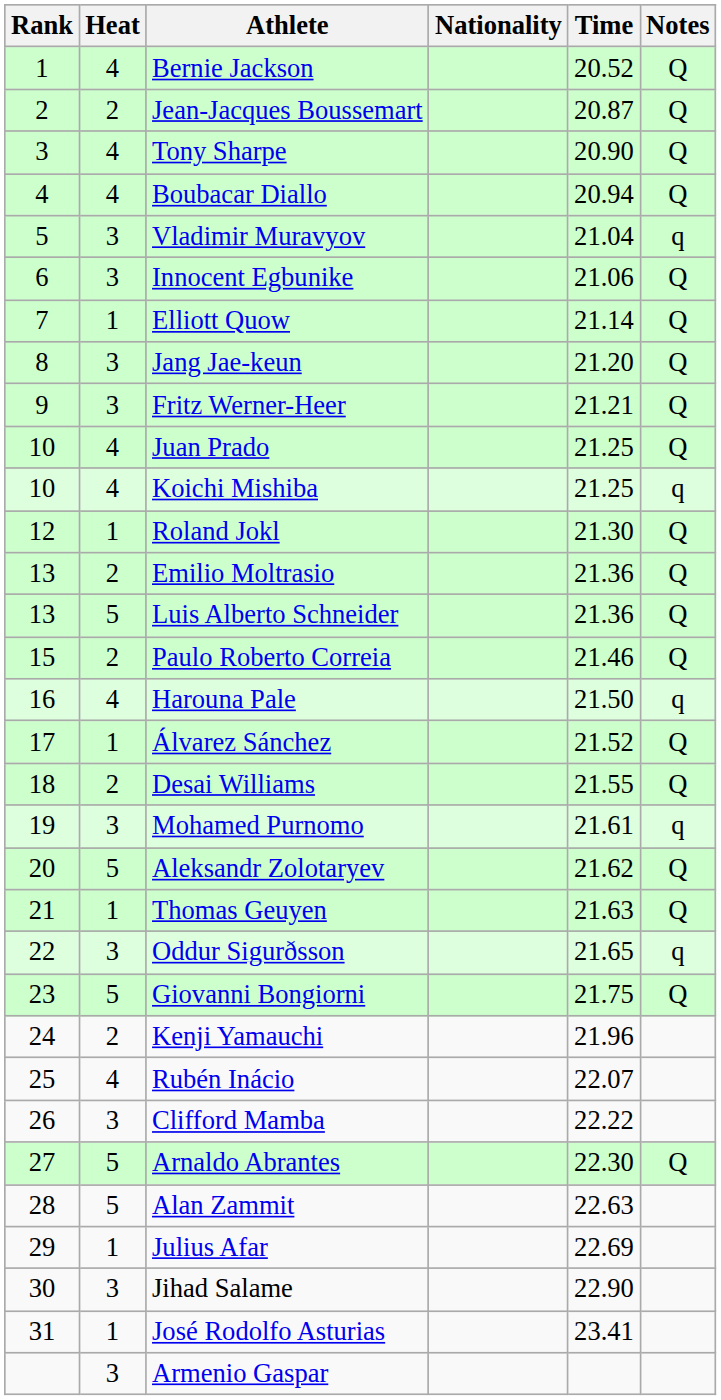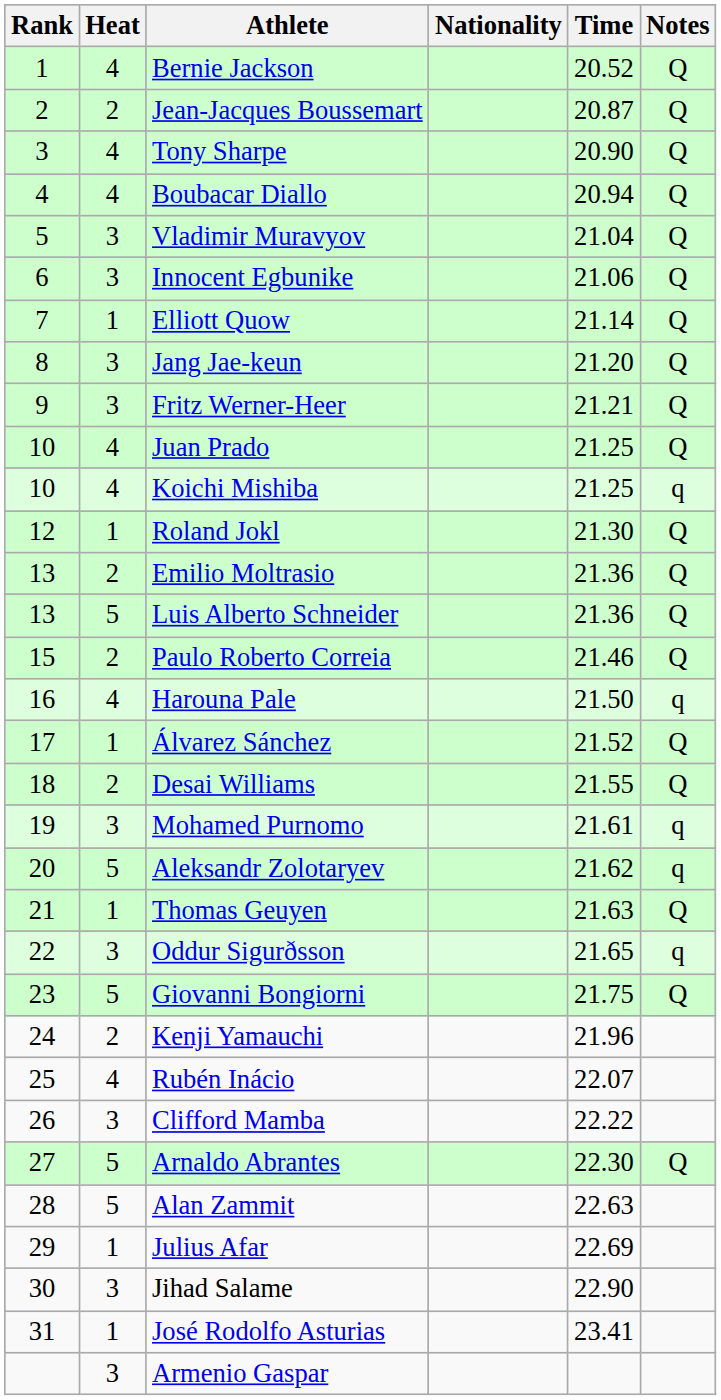 <table class="wikitable sortable" style="text-align:center">
 <tr>
 <th>Rank</th>
 <th>Heat</th>
 <th>Athlete</th>
 <th>Nationality</th>
 <th>Time</th>
 <th>Notes</th>
 </tr>
 <tr bgcolor=ccffcc>
 <td>1</td>
 <td>4</td>
 <td align=left><a href='#'>Bernie Jackson</a></td>
 <td align=left></td>
 <td>20.52</td>
 <td>Q</td>
 </tr>
 <tr bgcolor=ccffcc>
 <td>2</td>
 <td>2</td>
 <td align=left><a href='#'>Jean-Jacques Boussemart</a></td>
 <td align=left></td>
 <td>20.87</td>
 <td>Q</td>
 </tr>
 <tr bgcolor=ccffcc>
 <td>3</td>
 <td>4</td>
 <td align=left><a href='#'>Tony Sharpe</a></td>
 <td align=left></td>
 <td>20.90</td>
 <td>Q</td>
 </tr>
 <tr bgcolor=ccffcc>
 <td>4</td>
 <td>4</td>
 <td align=left><a href='#'>Boubacar Diallo</a></td>
 <td align=left></td>
 <td>20.94</td>
 <td>Q</td>
 </tr>
 <tr bgcolor=ccffcc>
 <td>5</td>
 <td>3</td>
 <td align=left><a href='#'>Vladimir Muravyov</a></td>
 <td align=left></td>
 <td>21.04</td>
-<td>q</td>
+<td>Q</td>
 </tr>
 <tr bgcolor=ccffcc>
 <td>6</td>
 <td>3</td>
 <td align=left><a href='#'>Innocent Egbunike</a></td>
 <td align=left></td>
 <td>21.06</td>
 <td>Q</td>
 </tr>
 <tr bgcolor=ccffcc>
 <td>7</td>
 <td>1</td>
 <td align=left><a href='#'>Elliott Quow</a></td>
 <td align=left></td>
 <td>21.14</td>
 <td>Q</td>
 </tr>
 <tr bgcolor=ccffcc>
 <td>8</td>
 <td>3</td>
 <td align=left><a href='#'>Jang Jae-keun</a></td>
 <td align=left></td>
 <td>21.20</td>
 <td>Q</td>
 </tr>
 <tr bgcolor=ccffcc>
 <td>9</td>
 <td>3</td>
 <td align=left><a href='#'>Fritz Werner-Heer</a></td>
 <td align=left></td>
 <td>21.21</td>
 <td>Q</td>
 </tr>
 <tr bgcolor=ccffcc>
 <td>10</td>
 <td>4</td>
 <td align=left><a href='#'>Juan Prado</a></td>
 <td align=left></td>
 <td>21.25</td>
 <td>Q</td>
 </tr>
 <tr bgcolor=ddffdd>
 <td>10</td>
 <td>4</td>
 <td align=left><a href='#'>Koichi Mishiba</a></td>
 <td align=left></td>
 <td>21.25</td>
 <td>q</td>
 </tr>
 <tr bgcolor=ccffcc>
 <td>12</td>
 <td>1</td>
 <td align=left><a href='#'>Roland Jokl</a></td>
 <td align=left></td>
 <td>21.30</td>
 <td>Q</td>
 </tr>
 <tr bgcolor=ccffcc>
 <td>13</td>
 <td>2</td>
 <td align=left><a href='#'>Emilio Moltrasio</a></td>
 <td align=left></td>
 <td>21.36</td>
 <td>Q</td>
 </tr>
 <tr bgcolor=ccffcc>
 <td>13</td>
 <td>5</td>
 <td align=left><a href='#'>Luis Alberto Schneider</a></td>
 <td align=left></td>
 <td>21.36</td>
 <td>Q</td>
 </tr>
 <tr bgcolor=ccffcc>
 <td>15</td>
 <td>2</td>
 <td align=left><a href='#'>Paulo Roberto Correia</a></td>
 <td align=left></td>
 <td>21.46</td>
 <td>Q</td>
 </tr>
 <tr bgcolor=ddffdd>
 <td>16</td>
 <td>4</td>
 <td align=left><a href='#'>Harouna Pale</a></td>
 <td align=left></td>
 <td>21.50</td>
 <td>q</td>
 </tr>
 <tr bgcolor=ccffcc>
 <td>17</td>
 <td>1</td>
 <td align=left><a href='#'>Álvarez Sánchez</a></td>
 <td align=left></td>
 <td>21.52</td>
 <td>Q</td>
 </tr>
 <tr bgcolor=ccffcc>
 <td>18</td>
 <td>2</td>
 <td align=left><a href='#'>Desai Williams</a></td>
 <td align=left></td>
 <td>21.55</td>
 <td>Q</td>
 </tr>
 <tr bgcolor=ddffdd>
 <td>19</td>
 <td>3</td>
 <td align=left><a href='#'>Mohamed Purnomo</a></td>
 <td align=left></td>
 <td>21.61</td>
 <td>q</td>
 </tr>
 <tr bgcolor=ccffcc>
 <td>20</td>
 <td>5</td>
 <td align=left><a href='#'>Aleksandr Zolotaryev</a></td>
 <td align=left></td>
 <td>21.62</td>
-<td>Q</td>
+<td>q</td>
 </tr>
 <tr bgcolor=ccffcc>
 <td>21</td>
 <td>1</td>
 <td align=left><a href='#'>Thomas Geuyen</a></td>
 <td align=left></td>
 <td>21.63</td>
 <td>Q</td>
 </tr>
 <tr bgcolor=ddffdd>
 <td>22</td>
 <td>3</td>
 <td align=left><a href='#'>Oddur Sigurðsson</a></td>
 <td align=left></td>
 <td>21.65</td>
 <td>q</td>
 </tr>
 <tr bgcolor=ccffcc>
 <td>23</td>
 <td>5</td>
 <td align=left><a href='#'>Giovanni Bongiorni</a></td>
 <td align=left></td>
 <td>21.75</td>
 <td>Q</td>
 </tr>
 <tr>
 <td>24</td>
 <td>2</td>
 <td align=left><a href='#'>Kenji Yamauchi</a></td>
 <td align=left></td>
 <td>21.96</td>
 <td></td>
 </tr>
 <tr>
 <td>25</td>
 <td>4</td>
 <td align=left><a href='#'>Rubén Inácio</a></td>
 <td align=left></td>
 <td>22.07</td>
 <td></td>
 </tr>
 <tr>
 <td>26</td>
 <td>3</td>
 <td align=left><a href='#'>Clifford Mamba</a></td>
 <td align=left></td>
 <td>22.22</td>
 <td></td>
 </tr>
 <tr bgcolor=ccffcc>
 <td>27</td>
 <td>5</td>
 <td align=left><a href='#'>Arnaldo Abrantes</a></td>
 <td align=left></td>
 <td>22.30</td>
 <td>Q</td>
 </tr>
 <tr>
 <td>28</td>
 <td>5</td>
 <td align=left><a href='#'>Alan Zammit</a></td>
 <td align=left></td>
 <td>22.63</td>
 <td></td>
 </tr>
 <tr>
 <td>29</td>
 <td>1</td>
 <td align=left><a href='#'>Julius Afar</a></td>
 <td align=left></td>
 <td>22.69</td>
 <td></td>
 </tr>
 <tr>
 <td>30</td>
 <td>3</td>
 <td align=left>Jihad Salame</td>
 <td align=left></td>
 <td>22.90</td>
 <td></td>
 </tr>
 <tr>
 <td>31</td>
 <td>1</td>
 <td align=left><a href='#'>José Rodolfo Asturias</a></td>
 <td align=left></td>
 <td>23.41</td>
 <td></td>
 </tr>
 <tr>
 <td></td>
 <td>3</td>
 <td align=left><a href='#'>Armenio Gaspar</a></td>
 <td align=left></td>
 <td></td>
 <td></td>
 </tr>
 </table>
